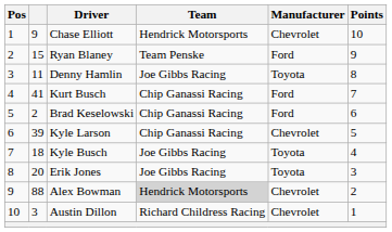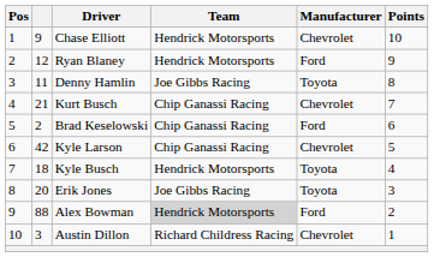 <table class="wikitable" style="font-size:98%">
 <tr>
 <th>Pos</th>
 <th></th>
 <th>Driver</th>
 <th>Team</th>
 <th>Manufacturer</th>
 <th>Points</th>
 </tr>
 <tr>
 <td>1</td>
 <td>9</td>
 <td>Chase Elliott</td>
 <td>Hendrick Motorsports</td>
 <td>Chevrolet</td>
 <td>10</td>
 </tr>
 <tr>
 <td>2</td>
-<td>15</td>
+<td>12</td>
 <td>Ryan Blaney</td>
-<td>Team Penske</td>
+<td>Hendrick Motorsports</td>
 <td>Ford</td>
 <td>9</td>
 </tr>
 <tr>
 <td>3</td>
 <td>11</td>
 <td>Denny Hamlin</td>
 <td>Joe Gibbs Racing</td>
 <td>Toyota</td>
 <td>8</td>
 </tr>
 <tr>
 <td>4</td>
-<td>41</td>
+<td>21</td>
 <td>Kurt Busch</td>
 <td>Chip Ganassi Racing</td>
-<td>Ford</td>
+<td>Chevrolet</td>
 <td>7</td>
 </tr>
 <tr>
 <td>5</td>
 <td>2</td>
 <td>Brad Keselowski</td>
 <td>Chip Ganassi Racing</td>
 <td>Ford</td>
 <td>6</td>
 </tr>
 <tr>
 <td>6</td>
-<td>39</td>
+<td>42</td>
 <td>Kyle Larson</td>
 <td>Chip Ganassi Racing</td>
 <td>Chevrolet</td>
 <td>5</td>
 </tr>
 <tr>
 <td>7</td>
 <td>18</td>
 <td>Kyle Busch</td>
-<td>Joe Gibbs Racing</td>
+<td>Hendrick Motorsports</td>
 <td>Toyota</td>
 <td>4</td>
 </tr>
 <tr>
 <td>8</td>
 <td>20</td>
 <td>Erik Jones</td>
 <td>Joe Gibbs Racing</td>
 <td>Toyota</td>
 <td>3</td>
 </tr>
 <tr>
 <td>9</td>
 <td>88</td>
 <td>Alex Bowman</td>
 <td style="background: lightgrey;">Hendrick Motorsports</td>
-<td>Chevrolet</td>
+<td>Ford</td>
 <td>2</td>
 </tr>
 <tr>
 <td>10</td>
 <td>3</td>
 <td>Austin Dillon</td>
 <td>Richard Childress Racing</td>
 <td>Chevrolet</td>
 <td>1</td>
 </tr>
 <tr>
 <th colspan="6"></th>
 </tr>
 </table>
